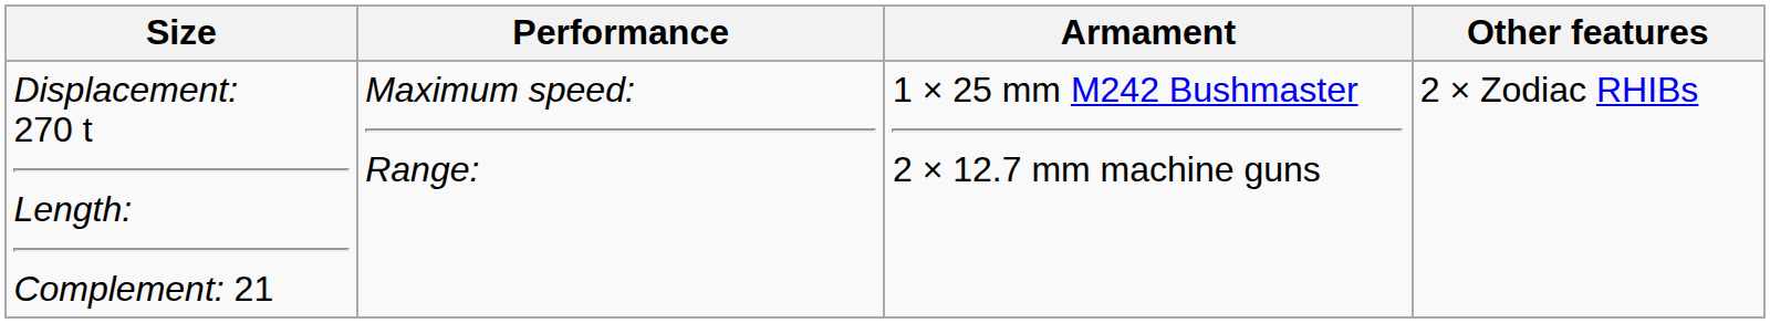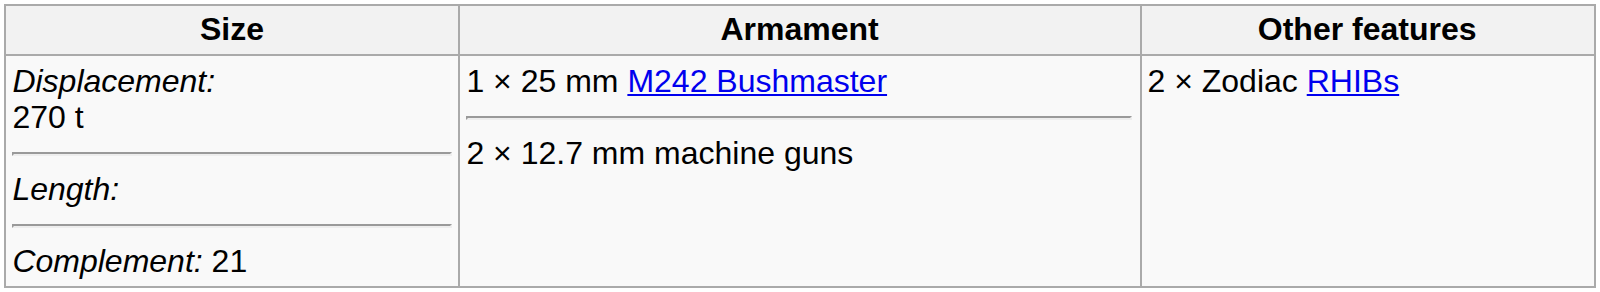 <table class="wikitable" width=90% style="text-align: left">
 <tr bgcolor=lavender>
 <th>Size</th>
-<th>Performance</th>
 <th>Armament</th>
 <th>Other features</th>
 </tr>
 <tr>
 <td valign=top width=20%><em>Displacement:</em><br>270 t<hr><em>Length:</em><br><hr><em>Complement:</em> 21</td>
-<td valign=top width=30%><em>Maximum speed:</em><br><hr><em>Range:</em><br></td>
 <td valign=top width=30%>1 × 25 mm <a href='#'>M242 Bushmaster</a><hr>2 × 12.7 mm machine guns</td>
 <td valign=top width=20%>2 × Zodiac  <a href='#'>RHIBs</a></td>
 </tr>
 </table>
